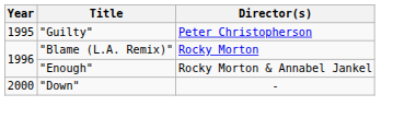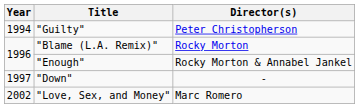 <table class="wikitable">
 <tr>
 <th>Year</th>
 <th>Title</th>
 <th>Director(s)</th>
 </tr>
 <tr>
-<td>1995</td>
+<td>1994</td>
 <td>"Guilty"</td>
 <td><a href='#'>Peter Christopherson</a></td>
 </tr>
 <tr>
 <td rowspan="2">1996</td>
 <td>"Blame (L.A. Remix)"</td>
 <td><a href='#'>Rocky Morton</a></td>
 </tr>
 <tr>
 <td>"Enough"</td>
 <td>Rocky Morton & Annabel Jankel</td>
 </tr>
 <tr>
-<td>2000</td>
+<td>1997</td>
 <td>"Down"</td>
 <td style="text-align:center;">-</td>
 </tr>
+<tr>
+<td>2002</td>
+<td>"Love, Sex, and Money"</td>
+<td>Marc Romero</td>
+</tr>
 </table>
